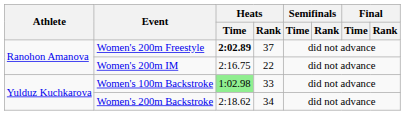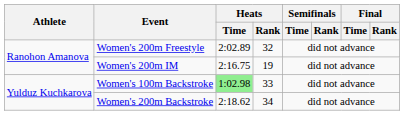 <table class=wikitable style="font-size:90%">
 <tr>
 <th rowspan="2">Athlete</th>
 <th rowspan="2">Event</th>
 <th colspan="2">Heats</th>
 <th colspan="2">Semifinals</th>
 <th colspan="2">Final</th>
 </tr>
 <tr>
 <th>Time</th>
 <th>Rank</th>
 <th>Time</th>
 <th>Rank</th>
 <th>Time</th>
 <th>Rank</th>
 </tr>
 <tr>
 <td rowspan="2"><a href='#'>Ranohon Amanova</a></td>
 <td><a href='#'>Women's 200m Freestyle</a></td>
-<td align=center><strong>2:02.89</strong></td>
-<td align=center>37</td>
+<td align=center>2:02.89</td>
+<td align=center>32</td>
 <td align=center colspan=4>did not advance</td>
 </tr>
 <tr>
 <td><a href='#'>Women's 200m IM</a></td>
 <td align=center>2:16.75</td>
-<td align=center>22</td>
+<td align=center>19</td>
 <td align=center colspan=4>did not advance</td>
 </tr>
 <tr>
 <td rowspan="2"><a href='#'>Yulduz Kuchkarova</a></td>
 <td><a href='#'>Women's 100m Backstroke</a></td>
 <td align=center style="background: lightgreen;">1:02.98</td>
 <td align=center>33</td>
 <td align=center colspan=4>did not advance</td>
 </tr>
 <tr>
 <td><a href='#'>Women's 200m Backstroke</a></td>
 <td align=center>2:18.62</td>
 <td align=center>34</td>
 <td align=center colspan=4>did not advance</td>
 </tr>
 </table>
